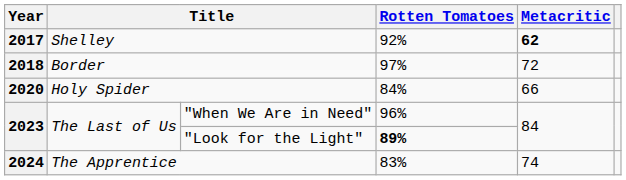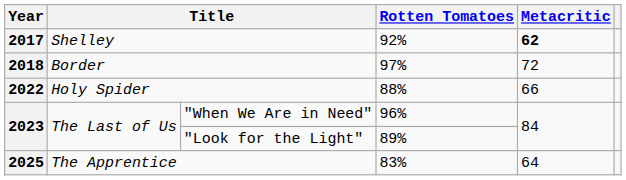 <table class="wikitable plainrowheaders sortable"  style=font-size:100%>
 <tr>
 <th scope="col">Year</th>
 <th colspan="2" scope="col">Title</th>
 <th scope="col"><a href='#'>Rotten Tomatoes</a></th>
 <th scope="col"><a href='#'>Metacritic</a></th>
 <th scope="col" class="unsortable"></th>
 </tr>
 <tr>
 <th scope=row>2017</th>
 <td colspan="2"><em>Shelley</em></td>
 <td>92%</td>
 <td><strong>62</strong></td>
 <td></td>
 </tr>
 <tr>
 <th scope=row>2018</th>
 <td colspan="2"><em>Border</em></td>
 <td>97%</td>
 <td>72</td>
 <td></td>
 </tr>
 <tr>
-<th scope=row>2020</th>
+<th scope=row>2022</th>
 <td colspan="2"><em>Holy Spider</em></td>
-<td>84%</td>
+<td>88%</td>
 <td>66</td>
 <td></td>
 </tr>
 <tr>
 <th scope=row rowspan="2">2023</th>
 <td rowspan="2"><em>The Last of Us</em></td>
 <td>"When We Are in Need"</td>
 <td>96%</td>
 <td rowspan="2">84</td>
 <td rowspan="2"></td>
 </tr>
 <tr>
 <td>"Look for the Light"</td>
-<td><strong>89%</strong></td>
+<td>89%</td>
 </tr>
 <tr>
-<th scope=row>2024</th>
+<th scope=row>2025</th>
 <td colspan="2"><em>The Apprentice</em></td>
 <td>83%</td>
-<td>74</td>
+<td>64</td>
 <td></td>
 </tr>
 </table>
